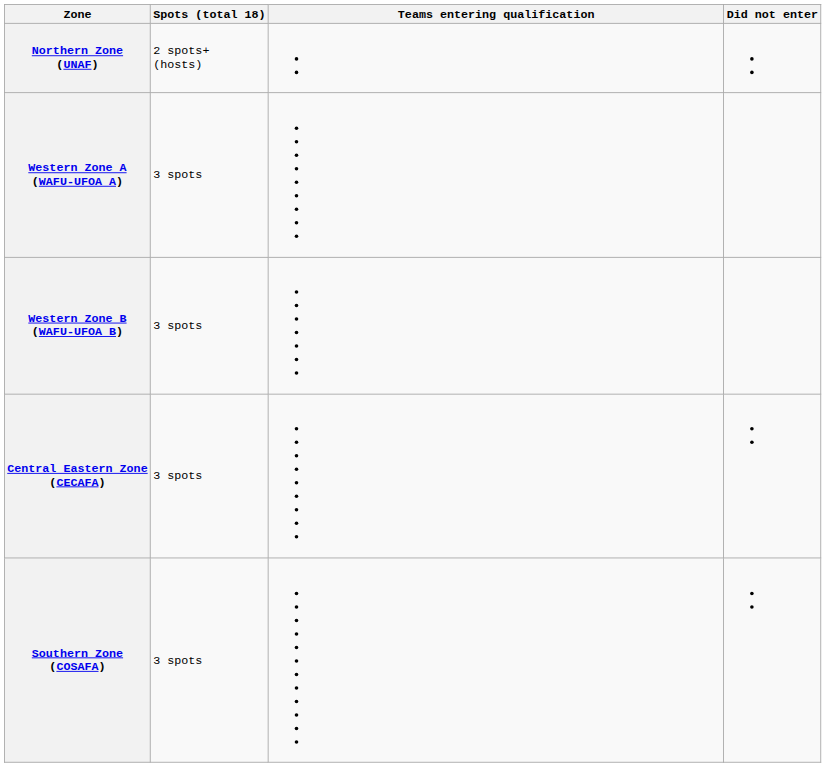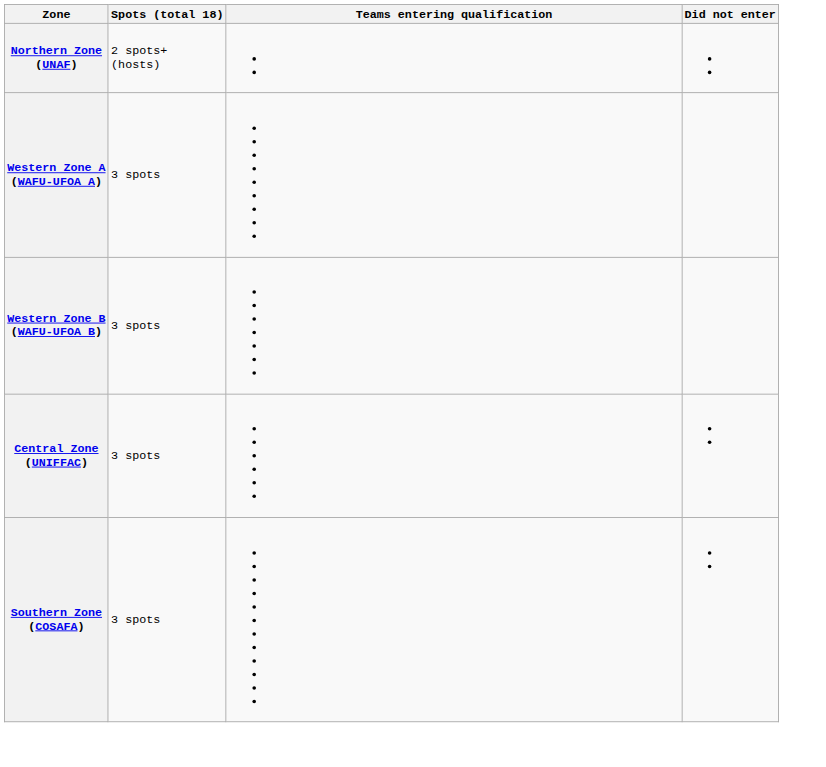 <table class="wikitable">
 <tr>
 <th>Zone</th>
 <th>Spots (total 18)</th>
 <th width=500>Teams entering qualification</th>
 <th>Did not enter</th>
 </tr>
 <tr>
 <th><a href='#'>Northern Zone</a><br>(<a href='#'>UNAF</a>)</th>
 <td>2 spots+<br><strong></strong> (hosts)</td>
 <td valign=top><br><ul><li><strong></strong></li><li><strong></strong></li></ul></td>
 <td valign=top><br><ul><li></li><li></li></ul></td>
 </tr>
 <tr>
 <th><a href='#'>Western Zone A</a><br>(<a href='#'>WAFU-UFOA A</a>)</th>
 <td>3 spots</td>
 <td valign=top><br><ul><li></li><li></li><li></li><li></li><li><strong></strong></li><li><strong></strong></li><li><strong></strong></li><li></li><li></li></ul></td>
 <td valign=top></td>
 </tr>
 <tr>
 <th><a href='#'>Western Zone B</a><br>(<a href='#'>WAFU-UFOA B</a>)</th>
 <td>3 spots</td>
 <td valign=top><br><ul><li></li><li></li><li><strong></strong></li><li><strong></strong></li><li><strong></strong></li><li></li><li></li></ul></td>
 <td valign=top></td>
 </tr>
 <tr>
-<th><a href='#'>Central Eastern Zone</a><br>(<a href='#'>CECAFA</a>)</th>
+<th><a href='#'>Central Zone</a><br>(<a href='#'>UNIFFAC</a>)</th>
 <td>3 spots</td>
-<td valign=top><br><ul><li></li><li></li><li><strong></strong></li><li></li><li></li><li></li><li><strong></strong></li><li></li><li><strong></strong></li></ul></td>
+<td valign=top><br><ul><li></li><li></li><li><strong></strong></li><li><strong></strong></li><li></li><li><strong></strong></li></ul></td>
 <td valign=top><br><ul><li></li><li></li></ul></td>
 </tr>
 <tr>
 <th><a href='#'>Southern Zone</a><br>(<a href='#'>COSAFA</a>)</th>
 <td>3 spots</td>
 <td valign=top><br><ul><li><strong></strong></li><li></li><li></li><li></li><li><strong></strong></li><li></li><li></li><li><strong></strong></li><li></li><li></li><li></li><li><s></s></li></ul></td>
 <td valign=top><br><ul><li></li><li></li></ul></td>
 </tr>
 </table>
